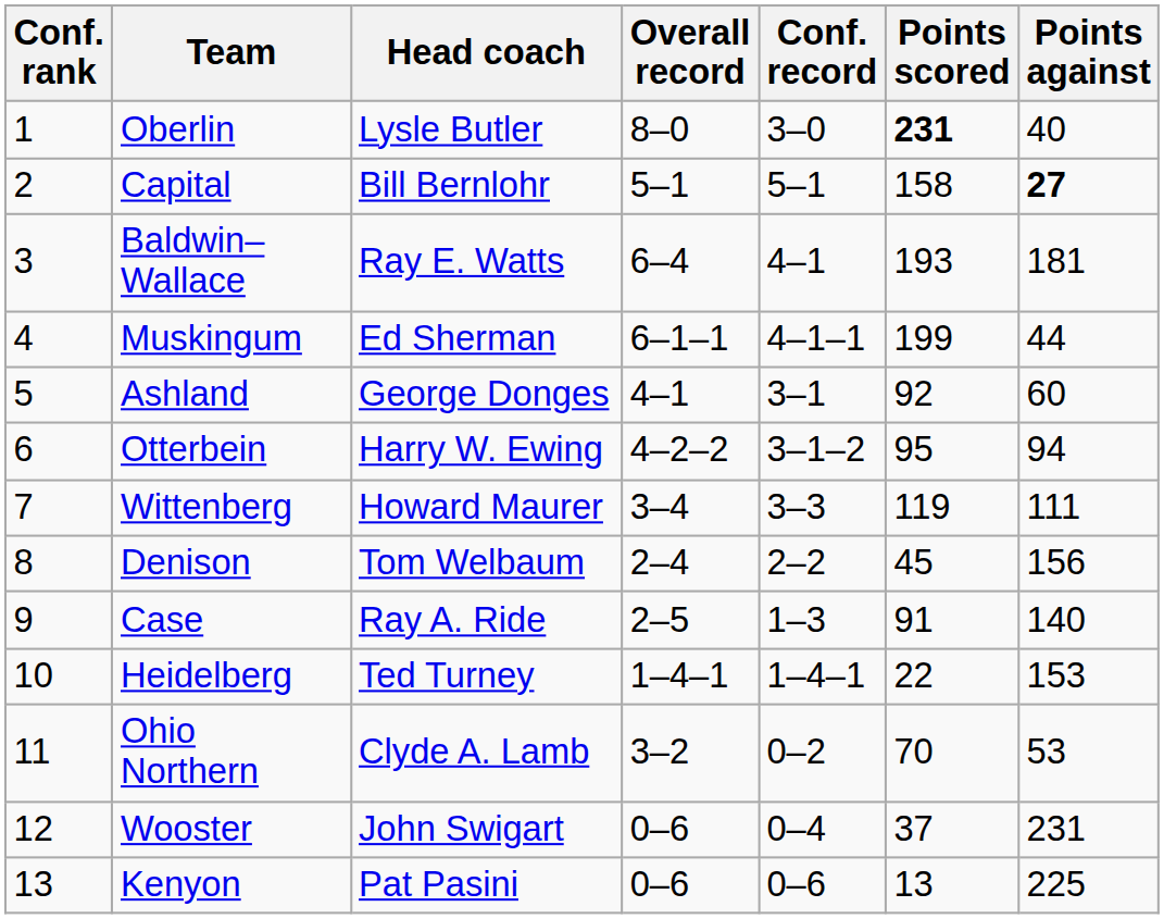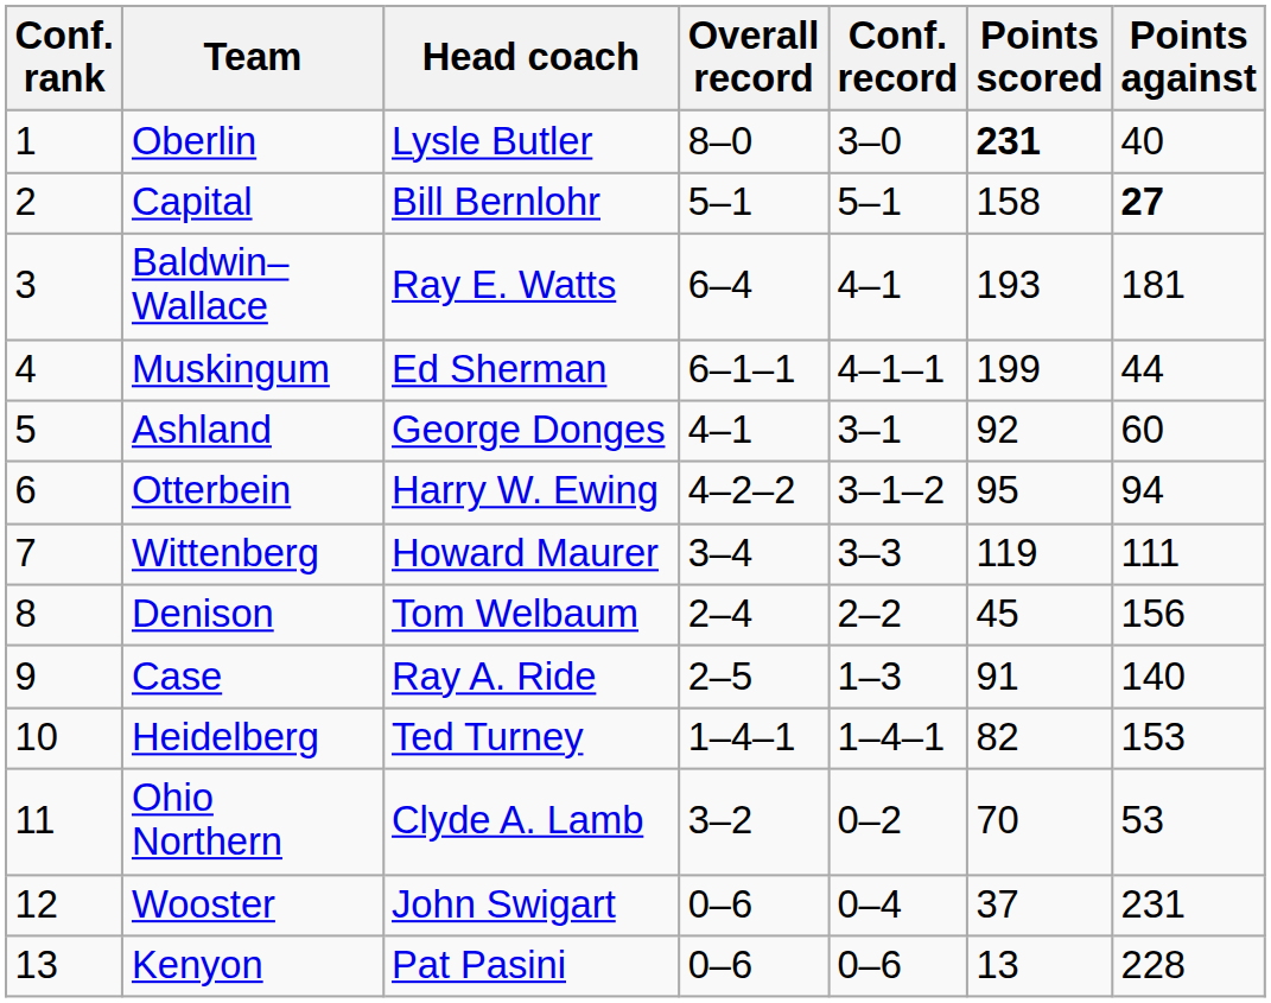 <table class="sortable wikitable">
 <tr>
 <th width="25">Conf. rank</th>
 <th width="100">Team</th>
 <th width="115">Head coach</th>
 <th width="50">Overall record</th>
 <th width="50">Conf. record</th>
 <th width="50">Points scored</th>
 <th width="50">Points against</th>
 </tr>
 <tr align="left" bgcolor="">
 <td>1</td>
 <td><a href='#'>Oberlin</a></td>
 <td><a href='#'>Lysle Butler</a></td>
 <td>8–0</td>
 <td>3–0</td>
 <td><strong>231</strong></td>
 <td>40</td>
 </tr>
 <tr align="left" bgcolor="">
 <td>2</td>
 <td><a href='#'>Capital</a></td>
 <td><a href='#'>Bill Bernlohr</a></td>
 <td>5–1</td>
 <td>5–1</td>
 <td>158</td>
 <td><strong>27</strong></td>
 </tr>
 <tr align="left" bgcolor="">
 <td>3</td>
 <td><a href='#'>Baldwin–Wallace</a></td>
 <td><a href='#'>Ray E. Watts</a></td>
 <td>6–4</td>
 <td>4–1</td>
 <td>193</td>
 <td>181</td>
 </tr>
 <tr align="left" bgcolor="">
 <td>4</td>
 <td><a href='#'>Muskingum</a></td>
 <td><a href='#'>Ed Sherman</a></td>
 <td>6–1–1</td>
 <td>4–1–1</td>
 <td>199</td>
 <td>44</td>
 </tr>
 <tr align="left" bgcolor="">
 <td>5</td>
 <td><a href='#'>Ashland</a></td>
 <td><a href='#'>George Donges</a></td>
 <td>4–1</td>
 <td>3–1</td>
 <td>92</td>
 <td>60</td>
 </tr>
 <tr align="left" bgcolor="">
 <td>6</td>
 <td><a href='#'>Otterbein</a></td>
 <td><a href='#'>Harry W. Ewing</a></td>
 <td>4–2–2</td>
 <td>3–1–2</td>
 <td>95</td>
 <td>94</td>
 </tr>
 <tr align="left" bgcolor="">
 <td>7</td>
 <td><a href='#'>Wittenberg</a></td>
 <td><a href='#'>Howard Maurer</a></td>
 <td>3–4</td>
 <td>3–3</td>
 <td>119</td>
 <td>111</td>
 </tr>
 <tr align="left" bgcolor="">
 <td>8</td>
 <td><a href='#'>Denison</a></td>
 <td><a href='#'>Tom Welbaum</a></td>
 <td>2–4</td>
 <td>2–2</td>
 <td>45</td>
 <td>156</td>
 </tr>
 <tr align="left" bgcolor="">
 <td>9</td>
 <td><a href='#'>Case</a></td>
 <td><a href='#'>Ray A. Ride</a></td>
 <td>2–5</td>
 <td>1–3</td>
 <td>91</td>
 <td>140</td>
 </tr>
 <tr align="left" bgcolor="">
 <td>10</td>
 <td><a href='#'>Heidelberg</a></td>
 <td><a href='#'>Ted Turney</a></td>
 <td>1–4–1</td>
 <td>1–4–1</td>
-<td>22</td>
+<td>82</td>
 <td>153</td>
 </tr>
 <tr align="left" bgcolor="">
 <td>11</td>
 <td><a href='#'>Ohio Northern</a></td>
 <td><a href='#'>Clyde A. Lamb</a></td>
 <td>3–2</td>
 <td>0–2</td>
 <td>70</td>
 <td>53</td>
 </tr>
 <tr align="left" bgcolor="">
 <td>12</td>
 <td><a href='#'>Wooster</a></td>
 <td><a href='#'>John Swigart</a></td>
 <td>0–6</td>
 <td>0–4</td>
 <td>37</td>
 <td>231</td>
 </tr>
 <tr align="left" bgcolor="">
 <td>13</td>
 <td><a href='#'>Kenyon</a></td>
 <td><a href='#'>Pat Pasini</a></td>
 <td>0–6</td>
 <td>0–6</td>
 <td>13</td>
-<td>225</td>
+<td>228</td>
 </tr>
 </table>
